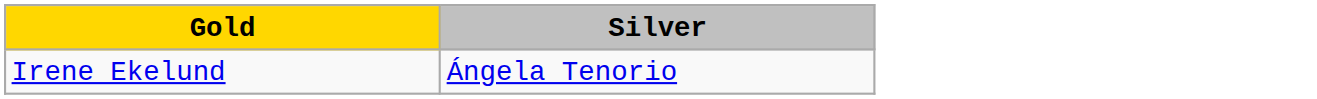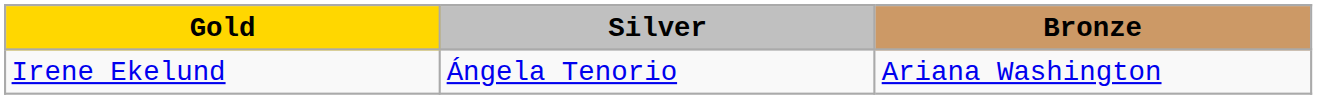 <table class="wikitable" style="text-align:left">
 <tr align="center">
 <td width=200 bgcolor=gold><strong>Gold</strong></td>
 <td width=200 bgcolor=silver><strong>Silver</strong></td>
+<td width=200 bgcolor=CC9966><strong>Bronze</strong></td>
 </tr>
 <tr>
 <td><a href='#'>Irene Ekelund</a><br><em></em></td>
 <td><a href='#'>Ángela Tenorio</a><br><em></em></td>
+<td><a href='#'>Ariana Washington</a><br><em></em></td>
 </tr>
 </table>
